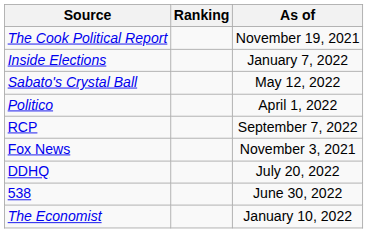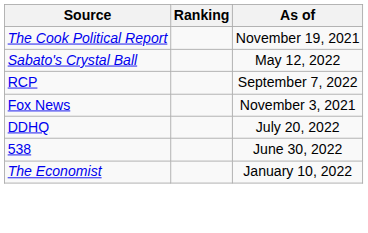 <table class="wikitable" style="text-align:center">
 <tr>
 <th>Source</th>
 <th>Ranking</th>
 <th>As of</th>
 </tr>
 <tr>
 <td align=left><em><a href='#'>The Cook Political Report</a></em></td>
 <td></td>
 <td>November 19, 2021</td>
 </tr>
 <tr>
-<td align=left><em><a href='#'>Inside Elections</a></em></td>
-<td></td>
-<td>January 7, 2022</td>
-</tr>
-<tr>
 <td align=left><em><a href='#'>Sabato's Crystal Ball</a></em></td>
 <td></td>
 <td>May 12, 2022</td>
-</tr>
-<tr>
-<td align="left"><em><a href='#'>Politico</a></em></td>
-<td></td>
-<td>April 1, 2022</td>
 </tr>
 <tr>
 <td align="left"><a href='#'>RCP</a></td>
 <td></td>
 <td>September 7, 2022</td>
 </tr>
 <tr>
 <td align=left><a href='#'>Fox News</a></td>
 <td></td>
 <td>November 3, 2021</td>
 </tr>
 <tr>
 <td align="left"><a href='#'>DDHQ</a></td>
 <td></td>
 <td>July 20, 2022</td>
 </tr>
 <tr>
 <td align="left"><a href='#'>538</a></td>
 <td></td>
 <td>June 30, 2022</td>
 </tr>
 <tr>
 <td align="left"><em><a href='#'>The Economist</a></em></td>
 <td></td>
 <td>January 10, 2022</td>
 </tr>
 </table>
